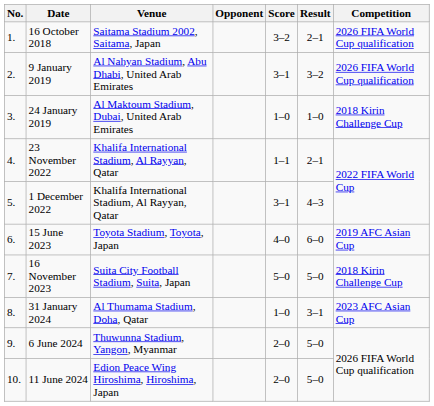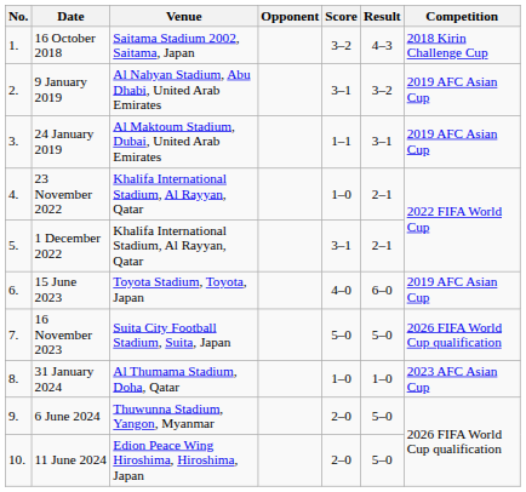 <table class="wikitable sortable">
 <tr>
 <th>No.</th>
 <th>Date</th>
 <th>Venue</th>
 <th>Opponent</th>
 <th>Score</th>
 <th>Result</th>
 <th>Competition</th>
 </tr>
 <tr>
 <td>1.</td>
 <td>16 October 2018</td>
 <td><a href='#'>Saitama Stadium 2002</a>, <a href='#'>Saitama</a>, Japan</td>
 <td></td>
 <td align="center">3–2</td>
-<td align="center">2–1</td>
-<td><a href='#'>2026 FIFA World Cup qualification</a></td>
+<td align="center">4–3</td>
+<td><a href='#'>2018 Kirin Challenge Cup</a></td>
 </tr>
 <tr>
 <td>2.</td>
 <td>9 January 2019</td>
 <td><a href='#'>Al Nahyan Stadium</a>, <a href='#'>Abu Dhabi</a>, United Arab Emirates</td>
 <td></td>
 <td align="center">3–1</td>
 <td align="center">3–2</td>
-<td><a href='#'>2026 FIFA World Cup qualification</a></td>
+<td><a href='#'>2019 AFC Asian Cup</a></td>
 </tr>
 <tr>
 <td>3.</td>
 <td>24 January 2019</td>
 <td><a href='#'>Al Maktoum Stadium</a>, <a href='#'>Dubai</a>, United Arab Emirates</td>
 <td></td>
-<td align="center">1–0</td>
-<td align="center">1–0</td>
-<td><a href='#'>2018 Kirin Challenge Cup</a></td>
+<td align="center">1–1</td>
+<td align="center">3–1</td>
+<td><a href='#'>2019 AFC Asian Cup</a></td>
 </tr>
 <tr>
 <td>4.</td>
 <td>23 November 2022</td>
 <td><a href='#'>Khalifa International Stadium</a>, <a href='#'>Al Rayyan</a>, Qatar</td>
 <td></td>
-<td align="center">1–1</td>
+<td align="center">1–0</td>
 <td align="center">2–1</td>
 <td rowspan="2"><a href='#'>2022 FIFA World Cup</a></td>
 </tr>
 <tr>
 <td>5.</td>
 <td>1 December 2022</td>
 <td>Khalifa International Stadium, Al Rayyan, Qatar</td>
 <td></td>
 <td align="center">3–1</td>
-<td align="center">4–3</td>
+<td align="center">2–1</td>
 </tr>
 <tr>
 <td>6.</td>
 <td>15 June 2023</td>
 <td><a href='#'>Toyota Stadium</a>, <a href='#'>Toyota</a>, Japan</td>
 <td></td>
 <td align="center">4–0</td>
 <td align="center">6–0</td>
 <td><a href='#'>2019 AFC Asian Cup</a></td>
 </tr>
 <tr>
 <td>7.</td>
 <td>16 November 2023</td>
 <td><a href='#'>Suita City Football Stadium</a>, <a href='#'>Suita</a>, Japan</td>
 <td></td>
 <td align="center">5–0</td>
 <td align="center">5–0</td>
-<td><a href='#'>2018 Kirin Challenge Cup</a></td>
+<td><a href='#'>2026 FIFA World Cup qualification</a></td>
 </tr>
 <tr>
 <td>8.</td>
 <td>31 January 2024</td>
 <td><a href='#'>Al Thumama Stadium</a>, <a href='#'>Doha</a>, Qatar</td>
 <td></td>
 <td align="center">1–0</td>
-<td align="center">3–1</td>
+<td align="center">1–0</td>
 <td><a href='#'>2023 AFC Asian Cup</a></td>
 </tr>
 <tr>
 <td>9.</td>
 <td>6 June 2024</td>
 <td><a href='#'>Thuwunna Stadium</a>, <a href='#'>Yangon</a>, Myanmar</td>
 <td></td>
 <td align="center">2–0</td>
 <td align="center">5–0</td>
 <td rowspan="2">2026 FIFA World Cup qualification</td>
 </tr>
 <tr>
 <td>10.</td>
 <td>11 June 2024</td>
 <td><a href='#'>Edion Peace Wing Hiroshima</a>, <a href='#'>Hiroshima</a>, Japan</td>
 <td></td>
 <td align="center">2–0</td>
 <td align="center">5–0</td>
 </tr>
 </table>
